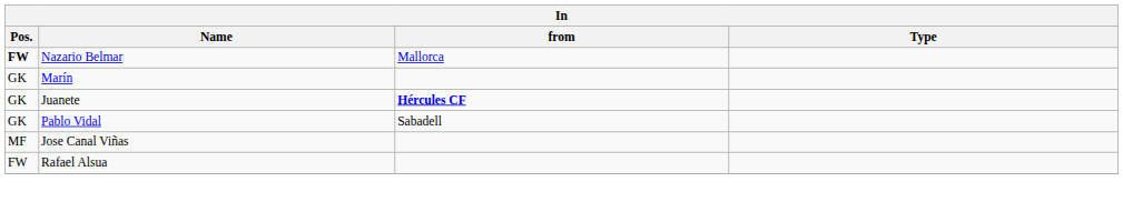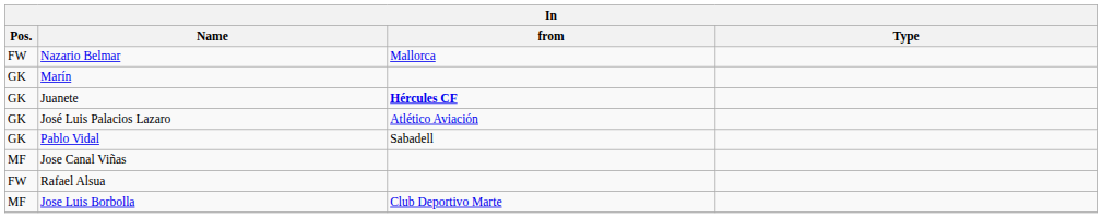 <table class="wikitable" style="font-size:90%;width:99%;">
 <tr>
 <th colspan="4">In</th>
 </tr>
 <tr>
 <th width=3%>Pos.</th>
 <th width=32%>Name</th>
 <th width=30%>from</th>
 <th width=35%>Type</th>
 </tr>
 <tr>
-<td><strong>FW</strong></td>
+<td>FW</td>
 <td><a href='#'>Nazario Belmar</a></td>
 <td><a href='#'>Mallorca</a></td>
 <td></td>
 </tr>
 <tr>
 <td>GK</td>
 <td><a href='#'>Marín</a></td>
 <td></td>
 <td></td>
 </tr>
 <tr>
 <td>GK</td>
 <td>Juanete</td>
 <td><strong><a href='#'>Hércules CF</a></strong></td>
+<td></td>
+</tr>
+<tr>
+<td>GK</td>
+<td>José Luis Palacios Lazaro</td>
+<td><a href='#'>Atlético Aviación</a></td>
 <td></td>
 </tr>
 <tr>
 <td>GK</td>
 <td><a href='#'>Pablo Vidal</a></td>
 <td>Sabadell</td>
 <td></td>
 </tr>
 <tr>
 <td>MF</td>
 <td>Jose Canal Viñas</td>
 <td></td>
 <td></td>
 </tr>
 <tr>
 <td>FW</td>
 <td>Rafael Alsua</td>
 <td></td>
 <td></td>
 </tr>
 <tr>
+<td>MF</td>
+<td><a href='#'>Jose Luis Borbolla</a></td>
+<td><a href='#'>Club Deportivo Marte</a></td>
+<td></td>
+</tr>
+<tr>
 </tr>
 </table>
